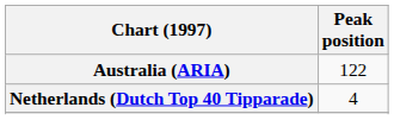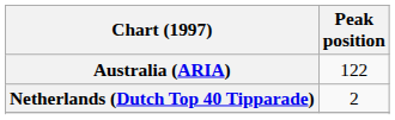 <table class="wikitable sortable plainrowheaders">
 <tr>
 <th>Chart (1997)</th>
 <th>Peak<br>position</th>
 </tr>
 <tr>
 <th scope="row">Australia (<a href='#'>ARIA</a>)</th>
 <td align="center">122</td>
 </tr>
 <tr>
 <th scope="row">Netherlands (<a href='#'>Dutch Top 40 Tipparade</a>)</th>
-<td align="center">4</td>
+<td align="center">2</td>
 </tr>
 <tr>
 </tr>
 <tr>
 </tr>
 <tr>
 </tr>
 <tr>
 </tr>
 <tr>
 </tr>
 <tr>
 </tr>
 <tr>
 </tr>
 <tr>
 </tr>
 <tr>
 </tr>
 <tr>
 </tr>
 </table>
